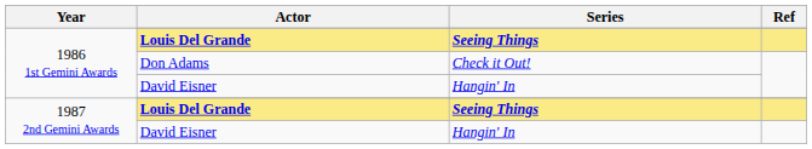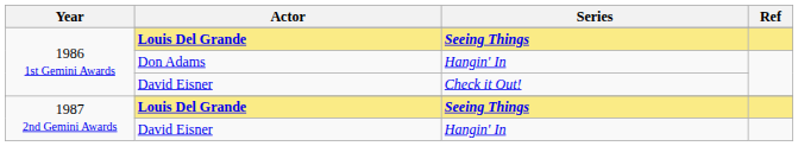 <table class="wikitable" style="width:100%;">
 <tr style="background:#bebebe;">
 <th style="width:8%;">Year</th>
 <th style="width:19%;">Actor</th>
 <th style="width:19%;">Series</th>
 <th style="width:2%;">Ref</th>
 </tr>
 <tr>
 <td rowspan="4" align="center">1986 <br> <small><a href='#'>1st Gemini Awards</a></small></td>
 </tr>
 <tr style="background:#FAEB86;">
 <td><strong><a href='#'>Louis Del Grande</a></strong></td>
 <td><strong><em><a href='#'>Seeing Things</a></em></strong></td>
 <td></td>
 </tr>
 <tr>
 <td><a href='#'>Don Adams</a></td>
-<td><em><a href='#'>Check it Out!</a></em></td>
+<td><em><a href='#'>Hangin' In</a></em></td>
 <td rowspan=2></td>
 </tr>
 <tr>
 <td><a href='#'>David Eisner</a></td>
-<td><em><a href='#'>Hangin' In</a></em></td>
+<td><em><a href='#'>Check it Out!</a></em></td>
 </tr>
 <tr>
 <td rowspan="3" align="center">1987 <br> <small><a href='#'>2nd Gemini Awards</a></small></td>
 </tr>
 <tr style="background:#FAEB86;">
 <td><strong><a href='#'>Louis Del Grande</a></strong></td>
 <td><strong><em><a href='#'>Seeing Things</a></em></strong></td>
 <td></td>
 </tr>
 <tr>
 <td><a href='#'>David Eisner</a></td>
 <td><em><a href='#'>Hangin' In</a></em></td>
 <td></td>
 </tr>
 </table>
